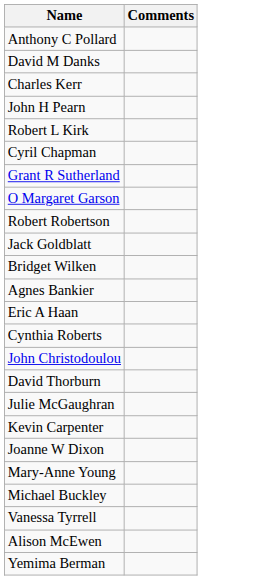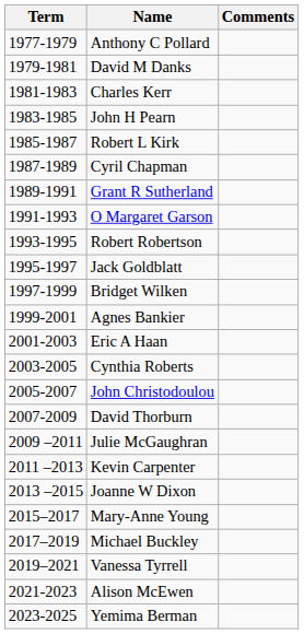 <table class="wikitable">
 <tr>
+<th>Term</th>
 <th>Name</th>
 <th>Comments</th>
 </tr>
 <tr>
+<td>1977-1979</td>
 <td>Anthony C Pollard </td>
 <td></td>
 </tr>
 <tr>
+<td>1979-1981</td>
 <td>David M Danks </td>
 <td></td>
 </tr>
 <tr>
+<td>1981-1983</td>
 <td>Charles Kerr </td>
 <td></td>
 </tr>
 <tr>
+<td>1983-1985</td>
 <td>John H Pearn </td>
 <td></td>
 </tr>
 <tr>
+<td>1985-1987</td>
 <td>Robert L Kirk</td>
 <td></td>
 </tr>
 <tr>
+<td>1987-1989</td>
 <td>Cyril Chapman</td>
 <td></td>
 </tr>
 <tr>
+<td>1989-1991</td>
 <td><a href='#'>Grant R Sutherland</a> </td>
 <td></td>
 </tr>
 <tr>
+<td>1991-1993</td>
 <td><a href='#'>O Margaret Garson</a> </td>
 <td></td>
 </tr>
 <tr>
+<td>1993-1995</td>
 <td>Robert Robertson</td>
 <td></td>
 </tr>
 <tr>
+<td>1995-1997</td>
 <td>Jack Goldblatt </td>
 <td></td>
 </tr>
 <tr>
+<td>1997-1999</td>
 <td>Bridget Wilken </td>
 <td></td>
 </tr>
 <tr>
+<td>1999-2001</td>
 <td>Agnes Bankier </td>
 <td></td>
 </tr>
 <tr>
+<td>2001-2003</td>
 <td>Eric A Haan </td>
 <td></td>
 </tr>
 <tr>
+<td>2003-2005</td>
 <td>Cynthia Roberts</td>
 <td></td>
 </tr>
 <tr>
+<td>2005-2007</td>
 <td><a href='#'>John Christodoulou</a> </td>
 <td></td>
 </tr>
 <tr>
+<td>2007-2009</td>
 <td>David Thorburn</td>
 <td></td>
 </tr>
 <tr>
+<td>2009 –2011</td>
 <td>Julie McGaughran</td>
 <td></td>
 </tr>
 <tr>
+<td>2011 –2013</td>
 <td>Kevin Carpenter</td>
 <td></td>
 </tr>
 <tr>
+<td>2013 –2015</td>
 <td>Joanne W Dixon </td>
 <td></td>
 </tr>
 <tr>
+<td>2015–2017</td>
 <td>Mary-Anne Young</td>
 <td></td>
 </tr>
 <tr>
+<td>2017–2019</td>
 <td>Michael Buckley</td>
 <td></td>
 </tr>
 <tr>
+<td>2019–2021</td>
 <td>Vanessa Tyrrell</td>
 <td></td>
 </tr>
 <tr>
+<td>2021-2023</td>
 <td>Alison McEwen</td>
 <td></td>
 </tr>
 <tr>
+<td>2023-2025</td>
 <td>Yemima Berman</td>
 <td></td>
 </tr>
 </table>
